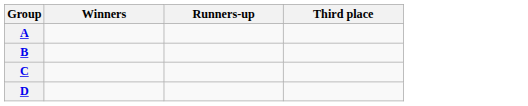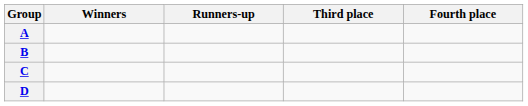 <table class=wikitable>
 <tr>
 <th>Group</th>
 <th width=150>Winners</th>
 <th width=150>Runners-up</th>
 <th width=150>Third place</th>
+<th width=150>Fourth place</th>
 </tr>
 <tr>
 <th><a href='#'>A</a></th>
+<td></td>
 <td></td>
 <td></td>
 <td></td>
 </tr>
 <tr>
 <th><a href='#'>B</a></th>
 <td></td>
 <td></td>
 <td></td>
+<td></td>
 </tr>
 <tr>
 <th><a href='#'>C</a></th>
+<td></td>
 <td></td>
 <td></td>
 <td></td>
 </tr>
 <tr>
 <th><a href='#'>D</a></th>
 <td></td>
 <td></td>
 <td></td>
+<td></td>
 </tr>
 </table>
